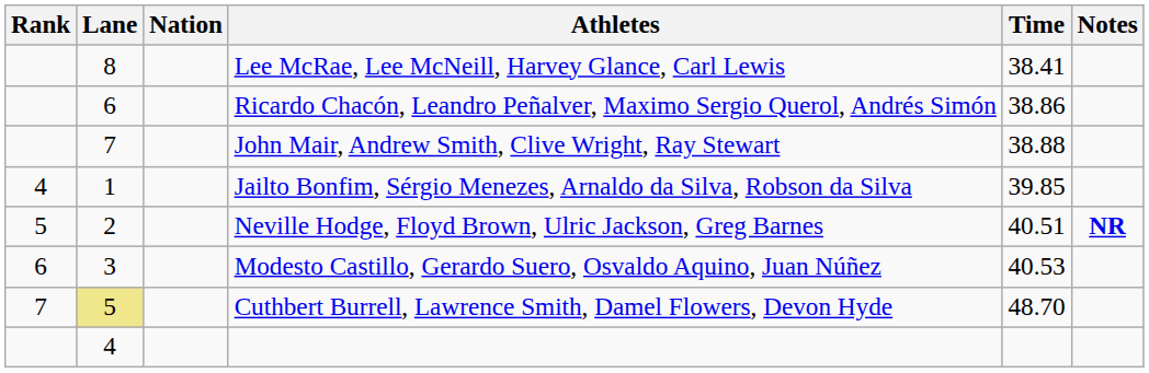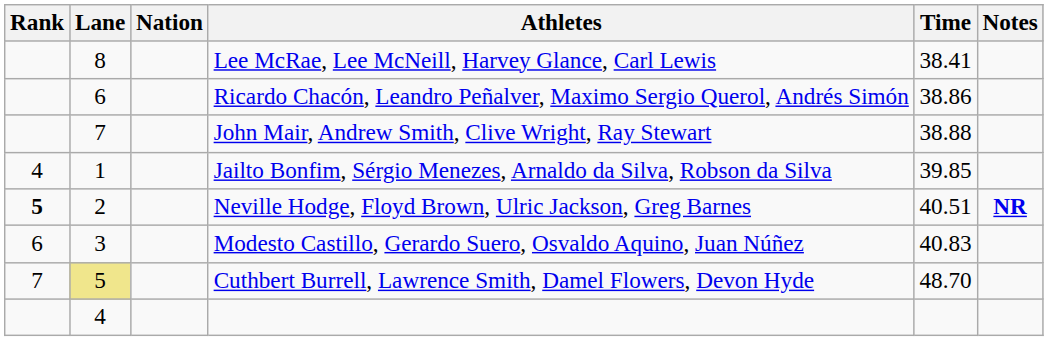 <table class="wikitable sortable" style="text-align:center;">
 <tr>
 <th>Rank</th>
 <th>Lane</th>
 <th>Nation</th>
 <th>Athletes</th>
 <th>Time</th>
 <th>Notes</th>
 </tr>
 <tr>
 <td></td>
 <td>8</td>
 <td align=left></td>
 <td align=left><a href='#'>Lee McRae</a>, <a href='#'>Lee McNeill</a>, <a href='#'>Harvey Glance</a>, <a href='#'>Carl Lewis</a></td>
 <td>38.41</td>
 <td></td>
 </tr>
 <tr>
 <td></td>
 <td>6</td>
 <td align=left></td>
 <td align=left><a href='#'>Ricardo Chacón</a>, <a href='#'>Leandro Peñalver</a>, <a href='#'>Maximo Sergio Querol</a>, <a href='#'>Andrés Simón</a></td>
 <td>38.86</td>
 <td></td>
 </tr>
 <tr>
 <td></td>
 <td>7</td>
 <td align=left></td>
 <td align=left><a href='#'>John Mair</a>, <a href='#'>Andrew Smith</a>, <a href='#'>Clive Wright</a>, <a href='#'>Ray Stewart</a></td>
 <td>38.88</td>
 <td></td>
 </tr>
 <tr>
 <td>4</td>
 <td>1</td>
 <td align=left></td>
 <td align=left><a href='#'>Jailto Bonfim</a>, <a href='#'>Sérgio Menezes</a>, <a href='#'>Arnaldo da Silva</a>, <a href='#'>Robson da Silva</a></td>
 <td>39.85</td>
 <td></td>
 </tr>
 <tr>
-<td>5</td>
+<td><strong>5</strong></td>
 <td>2</td>
 <td align=left></td>
 <td align=left><a href='#'>Neville Hodge</a>, <a href='#'>Floyd Brown</a>, <a href='#'>Ulric Jackson</a>, <a href='#'>Greg Barnes</a></td>
 <td>40.51</td>
 <td><strong><a href='#'>NR</a></strong></td>
 </tr>
 <tr>
 <td>6</td>
 <td>3</td>
 <td align=left></td>
 <td align=left><a href='#'>Modesto Castillo</a>, <a href='#'>Gerardo Suero</a>, <a href='#'>Osvaldo Aquino</a>, <a href='#'>Juan Núñez</a></td>
-<td>40.53</td>
+<td>40.83</td>
 <td></td>
 </tr>
 <tr>
 <td>7</td>
 <td style="background: khaki;">5</td>
 <td align=left></td>
 <td align=left><a href='#'>Cuthbert Burrell</a>, <a href='#'>Lawrence Smith</a>, <a href='#'>Damel Flowers</a>, <a href='#'>Devon Hyde</a></td>
 <td>48.70</td>
 <td></td>
 </tr>
 <tr>
 <td></td>
 <td>4</td>
 <td align=left></td>
 <td align=left></td>
 <td></td>
 <td></td>
 </tr>
 </table>
